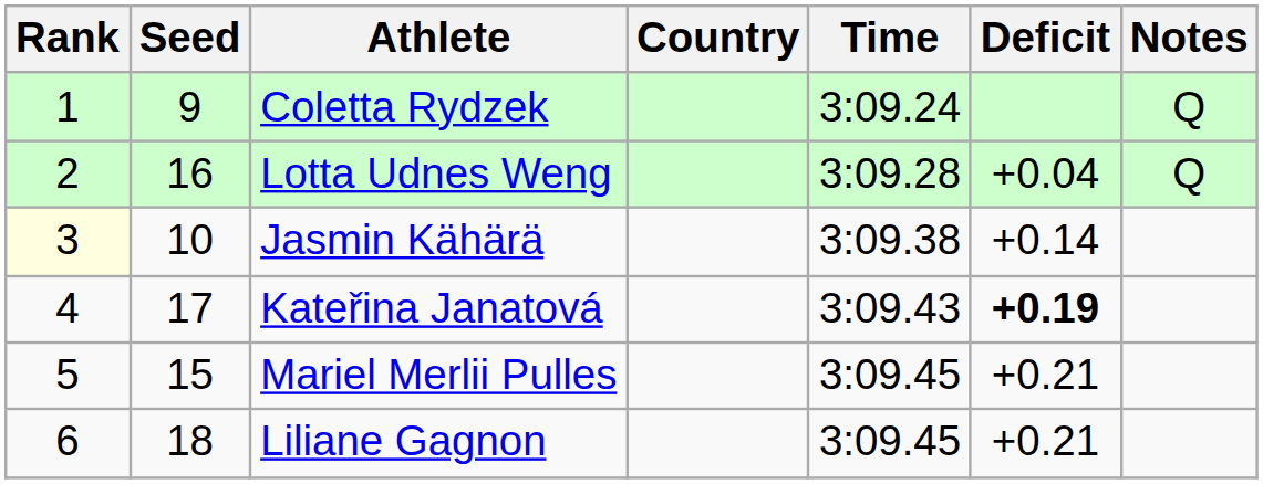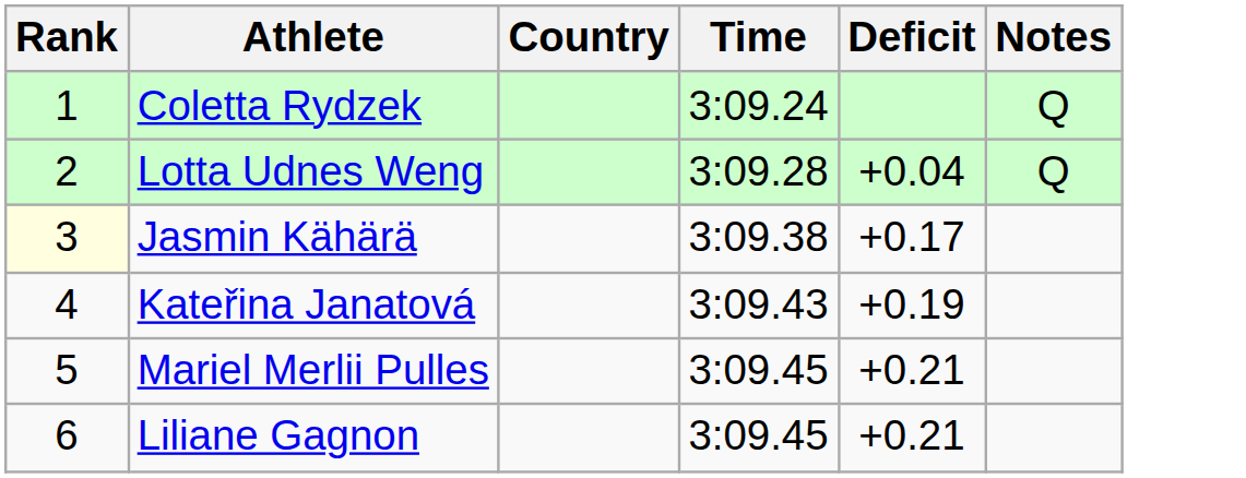 <table class="wikitable sortable" style="text-align:center">
 <tr>
 <th>Rank</th>
-<th>Seed</th>
 <th>Athlete</th>
 <th>Country</th>
 <th>Time</th>
 <th>Deficit</th>
 <th>Notes</th>
 </tr>
 <tr bgcolor=ccffcc>
 <td>1</td>
-<td>9</td>
 <td align=left><a href='#'>Coletta Rydzek</a></td>
 <td align=left></td>
 <td>3:09.24</td>
 <td></td>
 <td>Q</td>
 </tr>
 <tr bgcolor=ccffcc>
 <td>2</td>
-<td>16</td>
 <td align=left><a href='#'>Lotta Udnes Weng</a></td>
 <td align=left></td>
 <td>3:09.28</td>
 <td>+0.04</td>
 <td>Q</td>
 </tr>
 <tr>
 <td style="background: lightyellow;">3</td>
-<td>10</td>
 <td align=left><a href='#'>Jasmin Kähärä</a></td>
 <td align=left></td>
 <td>3:09.38</td>
-<td>+0.14</td>
+<td>+0.17</td>
 <td></td>
 </tr>
 <tr>
 <td>4</td>
-<td>17</td>
 <td align=left><a href='#'>Kateřina Janatová</a></td>
 <td align=left></td>
 <td>3:09.43</td>
-<td><strong>+0.19</strong></td>
+<td>+0.19</td>
 <td></td>
 </tr>
 <tr>
 <td>5</td>
-<td>15</td>
 <td align=left><a href='#'>Mariel Merlii Pulles</a></td>
 <td align=left></td>
 <td>3:09.45</td>
 <td>+0.21</td>
 <td></td>
 </tr>
 <tr>
 <td>6</td>
-<td>18</td>
 <td align=left><a href='#'>Liliane Gagnon</a></td>
 <td align=left></td>
 <td>3:09.45</td>
 <td>+0.21</td>
 <td></td>
 </tr>
 </table>
